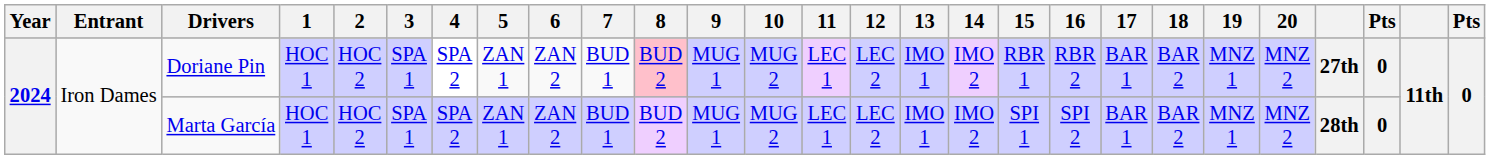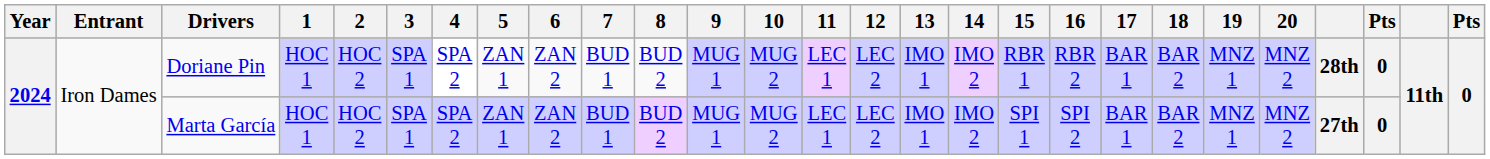 <table class="wikitable" style="text-align:center; font-size:85%">
 <tr>
 <th>Year</th>
 <th>Entrant</th>
 <th>Drivers</th>
 <th>1</th>
 <th>2</th>
 <th>3</th>
 <th>4</th>
 <th>5</th>
 <th>6</th>
 <th>7</th>
 <th>8</th>
 <th>9</th>
 <th>10</th>
 <th>11</th>
 <th>12</th>
 <th>13</th>
 <th>14</th>
 <th>15</th>
 <th>16</th>
 <th>17</th>
 <th>18</th>
 <th>19</th>
 <th>20</th>
 <th></th>
 <th>Pts</th>
 <th></th>
 <th>Pts</th>
 </tr>
 <tr>
 <th rowspan=2><a href='#'>2024</a></th>
 <td rowspan=2 nowrap> Iron Dames</td>
 <td align=left> <a href='#'>Doriane Pin</a></td>
 <td style="background:#CFCFFF"><a href='#'>HOC<br>1</a><br></td>
 <td style="background:#CFCFFF"><a href='#'>HOC<br>2</a><br></td>
 <td style="background:#CFCFFF"><a href='#'>SPA<br>1</a><br></td>
 <td style="background:#FFFFFF"><a href='#'>SPA<br>2</a><br></td>
 <td><a href='#'>ZAN<br>1</a></td>
 <td><a href='#'>ZAN<br>2</a></td>
 <td><a href='#'>BUD<br>1</a></td>
-<td style="background: pink;"><a href='#'>BUD<br>2</a></td>
+<td><a href='#'>BUD<br>2</a></td>
 <td style="background:#CFCFFF"><a href='#'>MUG<br>1</a><br></td>
 <td style="background:#CFCFFF"><a href='#'>MUG<br>2</a><br></td>
 <td style="background:#EFCFFF"><a href='#'>LEC<br>1</a><br></td>
 <td style="background:#CFCFFF"><a href='#'>LEC<br>2</a><br></td>
 <td style="background:#CFCFFF"><a href='#'>IMO<br>1</a><br></td>
 <td style="background:#EFCFFF"><a href='#'>IMO<br>2</a><br></td>
 <td style="background:#CFCFFF"><a href='#'>RBR<br>1</a><br></td>
 <td style="background:#CFCFFF"><a href='#'>RBR<br>2</a><br></td>
 <td style="background:#CFCFFF"><a href='#'>BAR<br>1</a><br></td>
 <td style="background:#CFCFFF"><a href='#'>BAR<br>2</a><br></td>
 <td style="background:#CFCFFF"><a href='#'>MNZ<br>1</a><br></td>
 <td style="background:#CFCFFF"><a href='#'>MNZ<br>2</a><br></td>
-<th>27th</th>
+<th>28th</th>
 <th>0</th>
 <th rowspan=2>11th</th>
 <th rowspan=2>0</th>
 </tr>
 <tr>
 <td align=left nowrap> <a href='#'>Marta García</a></td>
 <td style="background:#CFCFFF"><a href='#'>HOC<br>1</a><br></td>
 <td style="background:#CFCFFF"><a href='#'>HOC<br>2</a><br></td>
 <td style="background:#CFCFFF"><a href='#'>SPA<br>1</a><br></td>
 <td style="background:#CFCFFF"><a href='#'>SPA<br>2</a><br></td>
 <td style="background:#CFCFFF"><a href='#'>ZAN<br>1</a><br></td>
 <td style="background:#CFCFFF"><a href='#'>ZAN<br>2</a><br></td>
 <td style="background:#CFCFFF"><a href='#'>BUD<br>1</a><br></td>
 <td style="background:#EFCFFF"><a href='#'>BUD<br>2</a><br></td>
 <td style="background:#CFCFFF"><a href='#'>MUG<br>1</a><br></td>
 <td style="background:#CFCFFF"><a href='#'>MUG<br>2</a><br></td>
 <td style="background:#CFCFFF"><a href='#'>LEC<br>1</a><br></td>
 <td style="background:#CFCFFF"><a href='#'>LEC<br>2</a><br></td>
 <td style="background:#CFCFFF"><a href='#'>IMO<br>1</a><br></td>
 <td style="background:#CFCFFF"><a href='#'>IMO<br>2</a><br></td>
 <td style="background:#CFCFFF"><a href='#'>SPI<br>1</a><br></td>
 <td style="background:#CFCFFF"><a href='#'>SPI<br>2</a><br></td>
 <td style="background:#CFCFFF"><a href='#'>BAR<br>1</a><br></td>
 <td style="background:#CFCFFF"><a href='#'>BAR<br>2</a><br></td>
 <td style="background:#CFCFFF"><a href='#'>MNZ<br>1</a><br></td>
 <td style="background:#CFCFFF"><a href='#'>MNZ<br>2</a><br></td>
-<th>28th</th>
+<th>27th</th>
 <th>0</th>
 </tr>
 </table>
